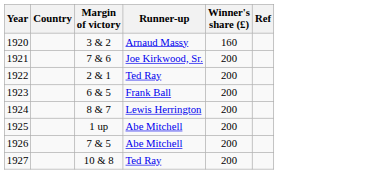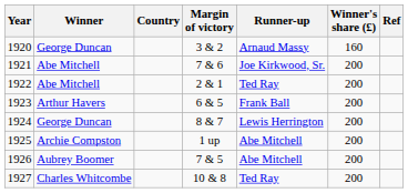 <table class="wikitable">
 <tr>
 <th>Year</th>
+<th>Winner</th>
 <th>Country</th>
 <th>Margin<br>of victory</th>
 <th>Runner-up</th>
 <th>Winner's<br>share (£)</th>
 <th>Ref</th>
 </tr>
 <tr>
 <td>1920</td>
+<td><a href='#'>George Duncan</a></td>
 <td></td>
 <td align=center>3 & 2</td>
 <td> <a href='#'>Arnaud Massy</a></td>
 <td align=center>160</td>
 <td></td>
 </tr>
 <tr>
 <td>1921</td>
+<td><a href='#'>Abe Mitchell</a></td>
 <td></td>
 <td align=center>7 & 6</td>
 <td> <a href='#'>Joe Kirkwood, Sr.</a></td>
 <td align=center>200</td>
 <td></td>
 </tr>
 <tr>
 <td>1922</td>
+<td><a href='#'>Abe Mitchell</a></td>
 <td></td>
 <td align=center>2 & 1</td>
 <td> <a href='#'>Ted Ray</a></td>
 <td align=center>200</td>
 <td></td>
 </tr>
 <tr>
 <td>1923</td>
+<td><a href='#'>Arthur Havers</a></td>
 <td></td>
 <td align=center>6 & 5</td>
 <td> <a href='#'>Frank Ball</a></td>
 <td align=center>200</td>
 <td></td>
 </tr>
 <tr>
 <td>1924</td>
+<td><a href='#'>George Duncan</a></td>
 <td></td>
 <td align=center>8 & 7</td>
 <td> <a href='#'>Lewis Herrington</a></td>
 <td align=center>200</td>
 <td></td>
 </tr>
 <tr>
 <td>1925</td>
+<td><a href='#'>Archie Compston</a></td>
 <td></td>
 <td align=center>1 up</td>
 <td> <a href='#'>Abe Mitchell</a></td>
 <td align=center>200</td>
 <td></td>
 </tr>
 <tr>
 <td>1926</td>
+<td><a href='#'>Aubrey Boomer</a></td>
 <td></td>
 <td align=center>7 & 5</td>
 <td> <a href='#'>Abe Mitchell</a></td>
 <td align=center>200</td>
 <td></td>
 </tr>
 <tr>
 <td>1927</td>
+<td><a href='#'>Charles Whitcombe</a></td>
 <td></td>
 <td align=center>10 & 8</td>
 <td> <a href='#'>Ted Ray</a></td>
 <td align=center>200</td>
 <td></td>
 </tr>
 </table>
